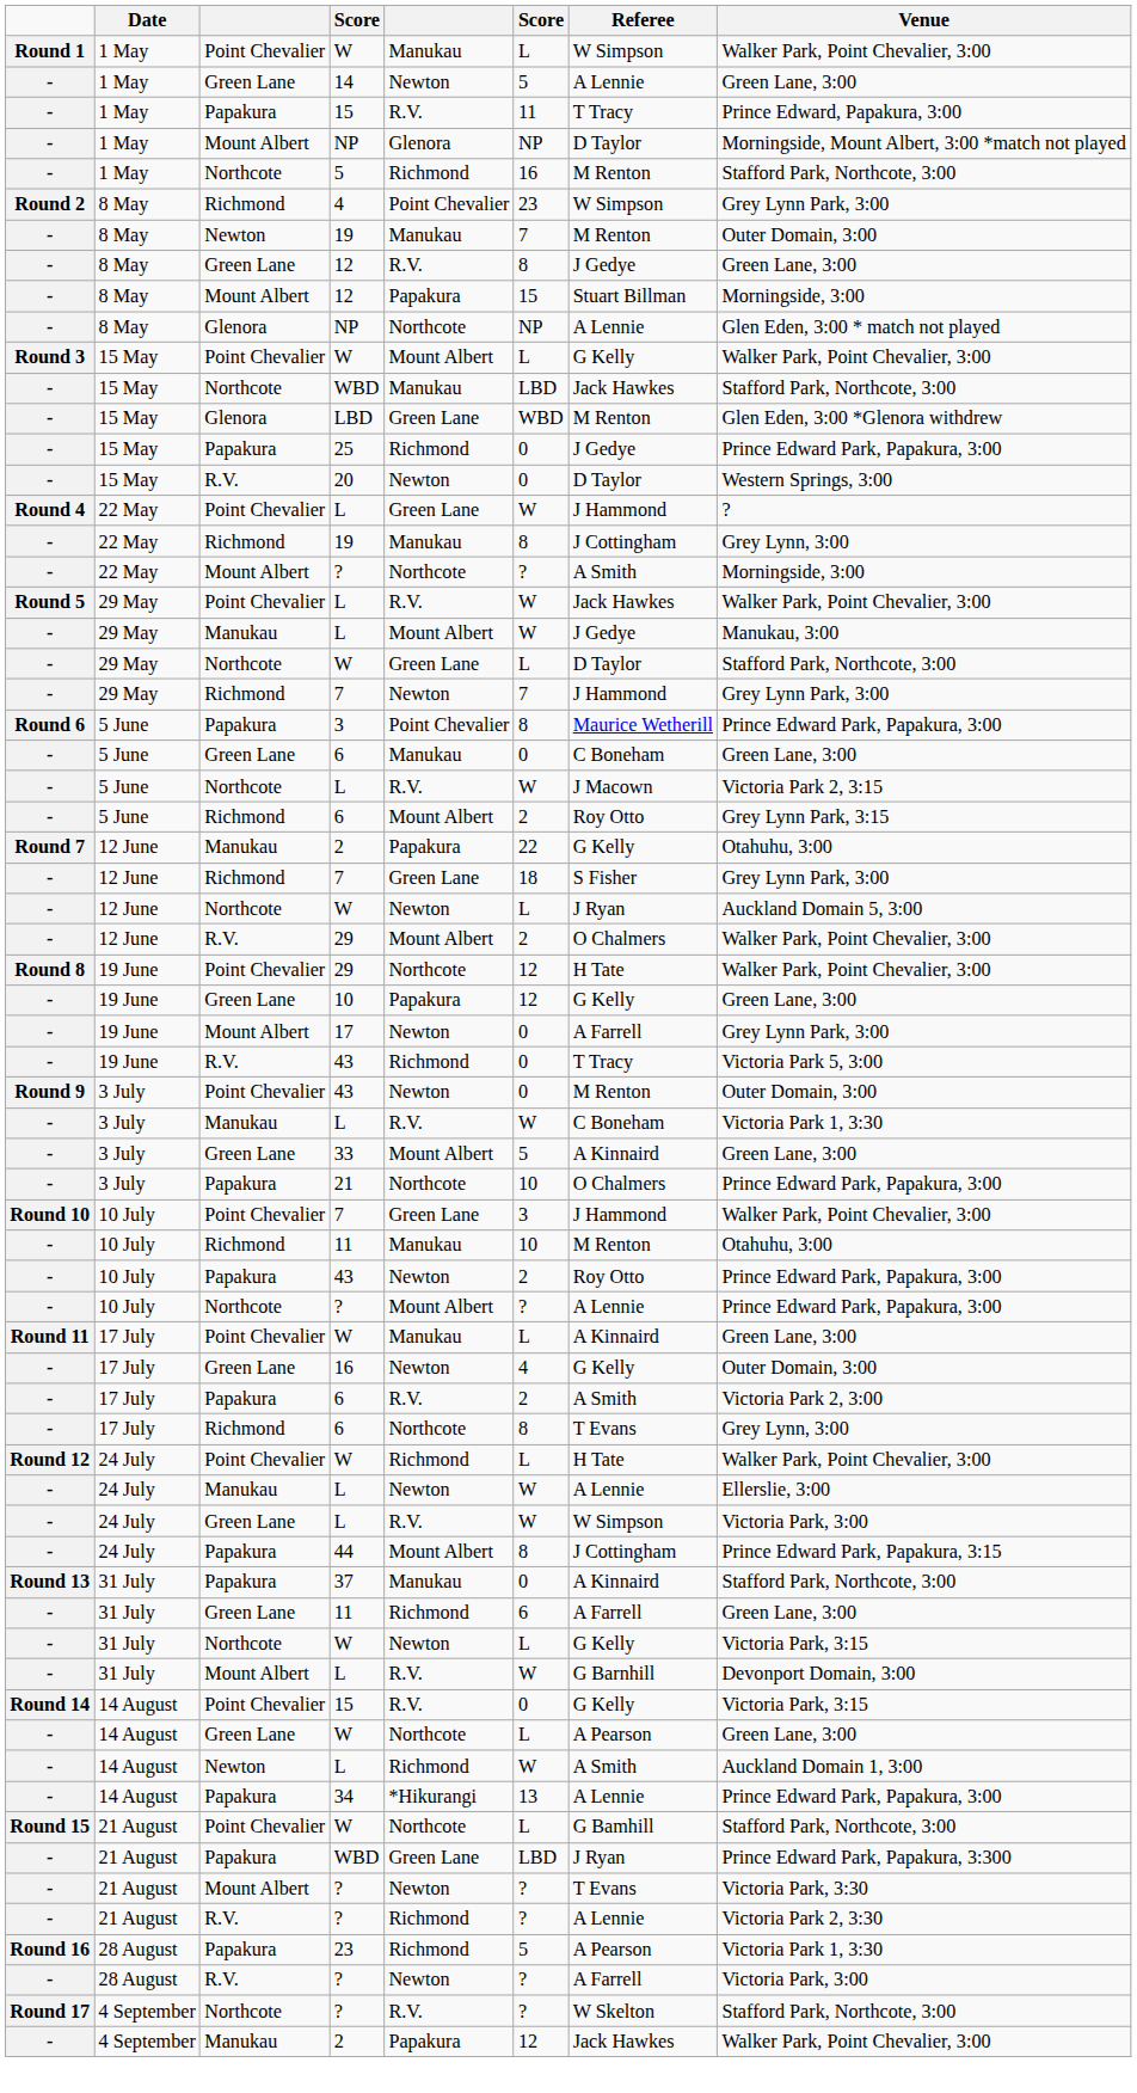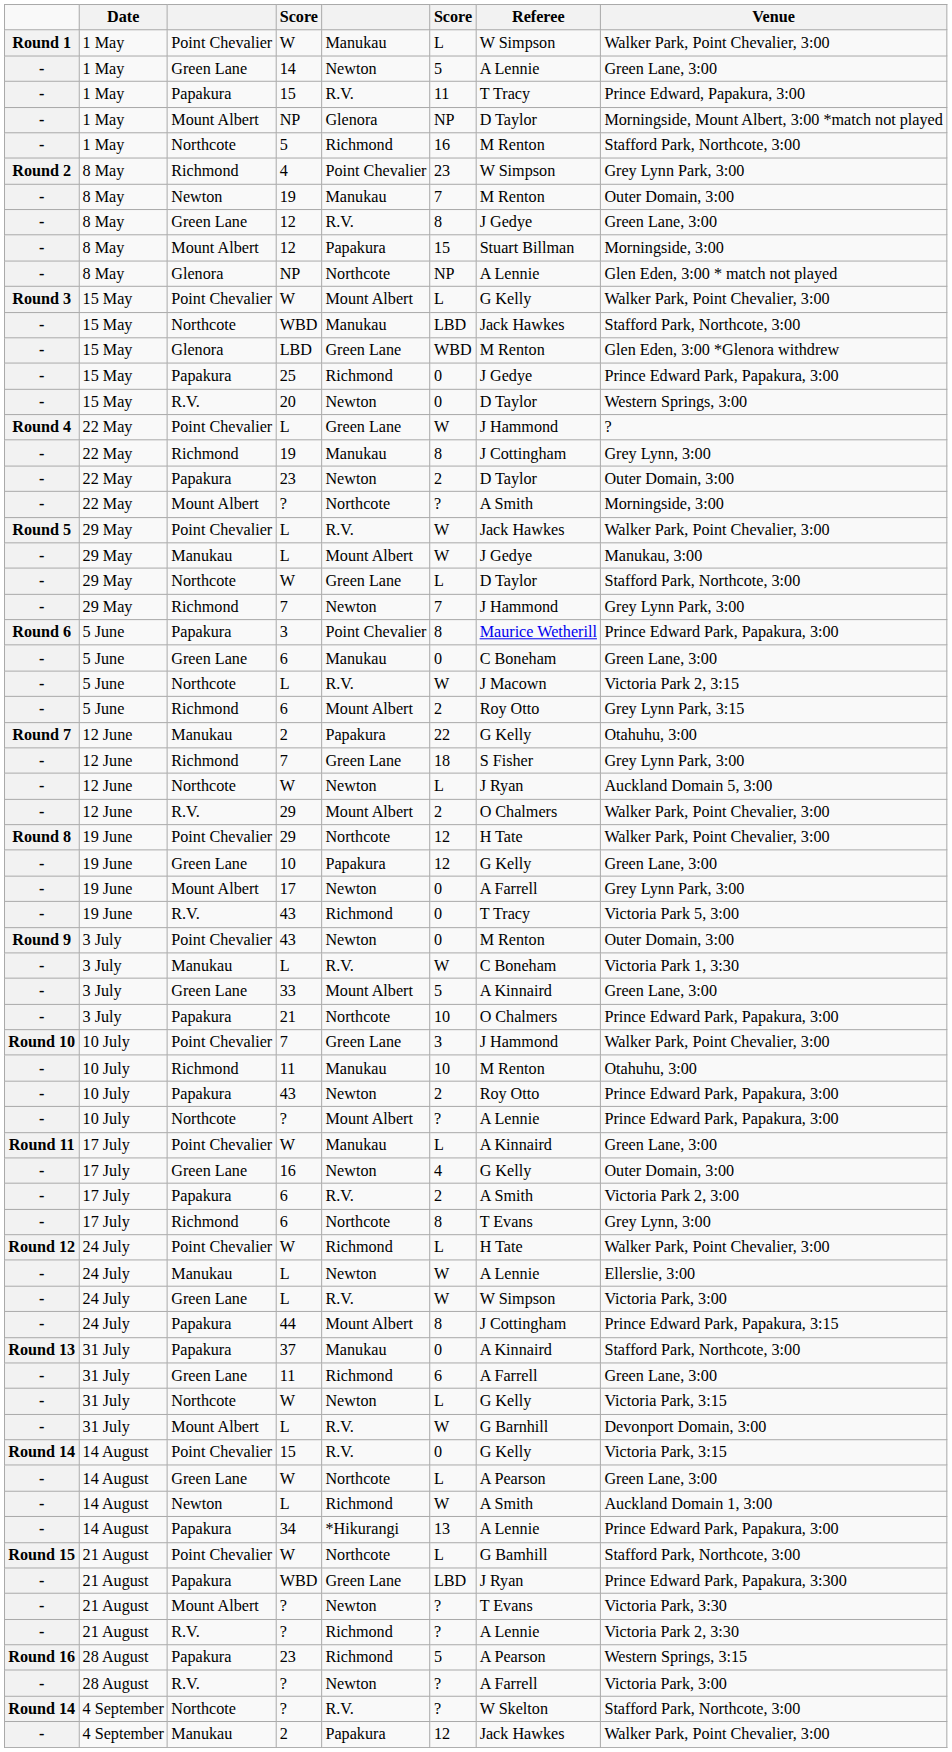 <table class="wikitable mw-collapsible">
 <tr>
 <td></td>
 <th scope="col">Date</th>
 <th scope="col"></th>
 <th scope="col">Score</th>
 <th scope="col"></th>
 <th scope="col">Score</th>
 <th scope="col">Referee</th>
 <th scope="col">Venue</th>
 </tr>
 <tr>
 <th scope="row">Round 1</th>
 <td>1 May</td>
 <td>Point Chevalier</td>
 <td>W</td>
 <td>Manukau</td>
 <td>L</td>
 <td>W Simpson</td>
 <td>Walker Park, Point Chevalier, 3:00</td>
 </tr>
 <tr>
 <th scope="row">-</th>
 <td>1 May</td>
 <td>Green Lane</td>
 <td>14</td>
 <td>Newton</td>
 <td>5</td>
 <td>A Lennie</td>
 <td>Green Lane, 3:00</td>
 </tr>
 <tr>
 <th scope="row">-</th>
 <td>1 May</td>
 <td>Papakura</td>
 <td>15</td>
 <td>R.V.</td>
 <td>11</td>
 <td>T Tracy</td>
 <td>Prince Edward, Papakura, 3:00</td>
 </tr>
 <tr>
 <th scope="row">-</th>
 <td>1 May</td>
 <td>Mount Albert</td>
 <td>NP</td>
 <td>Glenora</td>
 <td>NP</td>
 <td>D Taylor</td>
 <td>Morningside, Mount Albert, 3:00 *match not played</td>
 </tr>
 <tr>
 <th scope="row">-</th>
 <td>1 May</td>
 <td>Northcote</td>
 <td>5</td>
 <td>Richmond</td>
 <td>16</td>
 <td>M Renton</td>
 <td>Stafford Park, Northcote, 3:00</td>
 </tr>
 <tr>
 <th scope="row">Round 2</th>
 <td>8 May</td>
 <td>Richmond</td>
 <td>4</td>
 <td>Point Chevalier</td>
 <td>23</td>
 <td>W Simpson</td>
 <td>Grey Lynn Park, 3:00</td>
 </tr>
 <tr>
 <th scope="row">-</th>
 <td>8 May</td>
 <td>Newton</td>
 <td>19</td>
 <td>Manukau</td>
 <td>7</td>
 <td>M Renton</td>
 <td>Outer Domain, 3:00</td>
 </tr>
 <tr>
 <th scope="row">-</th>
 <td>8 May</td>
 <td>Green Lane</td>
 <td>12</td>
 <td>R.V.</td>
 <td>8</td>
 <td>J Gedye</td>
 <td>Green Lane, 3:00</td>
 </tr>
 <tr>
 <th scope="row">-</th>
 <td>8 May</td>
 <td>Mount Albert</td>
 <td>12</td>
 <td>Papakura</td>
 <td>15</td>
 <td>Stuart Billman</td>
 <td>Morningside, 3:00</td>
 </tr>
 <tr>
 <th scope="row">-</th>
 <td>8 May</td>
 <td>Glenora</td>
 <td>NP</td>
 <td>Northcote</td>
 <td>NP</td>
 <td>A Lennie</td>
 <td>Glen Eden, 3:00 * match not played</td>
 </tr>
 <tr>
 <th scope="row">Round 3</th>
 <td>15 May</td>
 <td>Point Chevalier</td>
 <td>W</td>
 <td>Mount Albert</td>
 <td>L</td>
 <td>G Kelly</td>
 <td>Walker Park, Point Chevalier, 3:00</td>
 </tr>
 <tr>
 <th scope="row">-</th>
 <td>15 May</td>
 <td>Northcote</td>
 <td>WBD</td>
 <td>Manukau</td>
 <td>LBD</td>
 <td>Jack Hawkes</td>
 <td>Stafford Park, Northcote, 3:00</td>
 </tr>
 <tr>
 <th scope="row">-</th>
 <td>15 May</td>
 <td>Glenora</td>
 <td>LBD</td>
 <td>Green Lane</td>
 <td>WBD</td>
 <td>M Renton</td>
 <td>Glen Eden, 3:00 *Glenora withdrew</td>
 </tr>
 <tr>
 <th scope="row">-</th>
 <td>15 May</td>
 <td>Papakura</td>
 <td>25</td>
 <td>Richmond</td>
 <td>0</td>
 <td>J Gedye</td>
 <td>Prince Edward Park, Papakura, 3:00</td>
 </tr>
 <tr>
 <th scope="row">-</th>
 <td>15 May</td>
 <td>R.V.</td>
 <td>20</td>
 <td>Newton</td>
 <td>0</td>
 <td>D Taylor</td>
 <td>Western Springs, 3:00</td>
 </tr>
 <tr>
 <th scope="row">Round 4</th>
 <td>22 May</td>
 <td>Point Chevalier</td>
 <td>L</td>
 <td>Green Lane</td>
 <td>W</td>
 <td>J Hammond</td>
 <td>?</td>
 </tr>
 <tr>
 <th scope="row">-</th>
 <td>22 May</td>
 <td>Richmond</td>
 <td>19</td>
 <td>Manukau</td>
 <td>8</td>
 <td>J Cottingham</td>
 <td>Grey Lynn, 3:00</td>
+</tr>
+<tr>
+<th scope="row">-</th>
+<td>22 May</td>
+<td>Papakura</td>
+<td>23</td>
+<td>Newton</td>
+<td>2</td>
+<td>D Taylor</td>
+<td>Outer Domain, 3:00</td>
 </tr>
 <tr>
 <th scope="row">-</th>
 <td>22 May</td>
 <td>Mount Albert</td>
 <td>?</td>
 <td>Northcote</td>
 <td>?</td>
 <td>A Smith</td>
 <td>Morningside, 3:00</td>
 </tr>
 <tr>
 <th scope="row">Round 5</th>
 <td>29 May</td>
 <td>Point Chevalier</td>
 <td>L</td>
 <td>R.V.</td>
 <td>W</td>
 <td>Jack Hawkes</td>
 <td>Walker Park, Point Chevalier, 3:00</td>
 </tr>
 <tr>
 <th scope="row">-</th>
 <td>29 May</td>
 <td>Manukau</td>
 <td>L</td>
 <td>Mount Albert</td>
 <td>W</td>
 <td>J Gedye</td>
 <td>Manukau, 3:00</td>
 </tr>
 <tr>
 <th scope="row">-</th>
 <td>29 May</td>
 <td>Northcote</td>
 <td>W</td>
 <td>Green Lane</td>
 <td>L</td>
 <td>D Taylor</td>
 <td>Stafford Park, Northcote, 3:00</td>
 </tr>
 <tr>
 <th scope="row">-</th>
 <td>29 May</td>
 <td>Richmond</td>
 <td>7</td>
 <td>Newton</td>
 <td>7</td>
 <td>J Hammond</td>
 <td>Grey Lynn Park, 3:00</td>
 </tr>
 <tr>
 <th scope="row">Round 6</th>
 <td>5 June</td>
 <td>Papakura</td>
 <td>3</td>
 <td>Point Chevalier</td>
 <td>8</td>
 <td><a href='#'>Maurice Wetherill</a></td>
 <td>Prince Edward Park, Papakura, 3:00</td>
 </tr>
 <tr>
 <th scope="row">-</th>
 <td>5 June</td>
 <td>Green Lane</td>
 <td>6</td>
 <td>Manukau</td>
 <td>0</td>
 <td>C Boneham</td>
 <td>Green Lane, 3:00</td>
 </tr>
 <tr>
 <th scope="row">-</th>
 <td>5 June</td>
 <td>Northcote</td>
 <td>L</td>
 <td>R.V.</td>
 <td>W</td>
 <td>J Macown</td>
 <td>Victoria Park 2, 3:15</td>
 </tr>
 <tr>
 <th scope="row">-</th>
 <td>5 June</td>
 <td>Richmond</td>
 <td>6</td>
 <td>Mount Albert</td>
 <td>2</td>
 <td>Roy Otto</td>
 <td>Grey Lynn Park, 3:15</td>
 </tr>
 <tr>
 <th scope="row">Round 7</th>
 <td>12 June</td>
 <td>Manukau</td>
 <td>2</td>
 <td>Papakura</td>
 <td>22</td>
 <td>G Kelly</td>
 <td>Otahuhu, 3:00</td>
 </tr>
 <tr>
 <th scope="row">-</th>
 <td>12 June</td>
 <td>Richmond</td>
 <td>7</td>
 <td>Green Lane</td>
 <td>18</td>
 <td>S Fisher</td>
 <td>Grey Lynn Park, 3:00</td>
 </tr>
 <tr>
 <th scope="row">-</th>
 <td>12 June</td>
 <td>Northcote</td>
 <td>W</td>
 <td>Newton</td>
 <td>L</td>
 <td>J Ryan</td>
 <td>Auckland Domain 5, 3:00</td>
 </tr>
 <tr>
 <th scope="row">-</th>
 <td>12 June</td>
 <td>R.V.</td>
 <td>29</td>
 <td>Mount Albert</td>
 <td>2</td>
 <td>O Chalmers</td>
 <td>Walker Park, Point Chevalier, 3:00</td>
 </tr>
 <tr>
 <th scope="row">Round 8</th>
 <td>19 June</td>
 <td>Point Chevalier</td>
 <td>29</td>
 <td>Northcote</td>
 <td>12</td>
 <td>H Tate</td>
 <td>Walker Park, Point Chevalier, 3:00</td>
 </tr>
 <tr>
 <th scope="row">-</th>
 <td>19 June</td>
 <td>Green Lane</td>
 <td>10</td>
 <td>Papakura</td>
 <td>12</td>
 <td>G Kelly</td>
 <td>Green Lane, 3:00</td>
 </tr>
 <tr>
 <th scope="row">-</th>
 <td>19 June</td>
 <td>Mount Albert</td>
 <td>17</td>
 <td>Newton</td>
 <td>0</td>
 <td>A Farrell</td>
 <td>Grey Lynn Park, 3:00</td>
 </tr>
 <tr>
 <th scope="row">-</th>
 <td>19 June</td>
 <td>R.V.</td>
 <td>43</td>
 <td>Richmond</td>
 <td>0</td>
 <td>T Tracy</td>
 <td>Victoria Park 5, 3:00</td>
 </tr>
 <tr>
 <th scope="row">Round 9</th>
 <td>3 July</td>
 <td>Point Chevalier</td>
 <td>43</td>
 <td>Newton</td>
 <td>0</td>
 <td>M Renton</td>
 <td>Outer Domain, 3:00</td>
 </tr>
 <tr>
 <th scope="row">-</th>
 <td>3 July</td>
 <td>Manukau</td>
 <td>L</td>
 <td>R.V.</td>
 <td>W</td>
 <td>C Boneham</td>
 <td>Victoria Park 1, 3:30</td>
 </tr>
 <tr>
 <th scope="row">-</th>
 <td>3 July</td>
 <td>Green Lane</td>
 <td>33</td>
 <td>Mount Albert</td>
 <td>5</td>
 <td>A Kinnaird</td>
 <td>Green Lane, 3:00</td>
 </tr>
 <tr>
 <th scope="row">-</th>
 <td>3 July</td>
 <td>Papakura</td>
 <td>21</td>
 <td>Northcote</td>
 <td>10</td>
 <td>O Chalmers</td>
 <td>Prince Edward Park, Papakura, 3:00</td>
 </tr>
 <tr>
 <th scope="row">Round 10</th>
 <td>10 July</td>
 <td>Point Chevalier</td>
 <td>7</td>
 <td>Green Lane</td>
 <td>3</td>
 <td>J Hammond</td>
 <td>Walker Park, Point Chevalier, 3:00</td>
 </tr>
 <tr>
 <th scope="row">-</th>
 <td>10 July</td>
 <td>Richmond</td>
 <td>11</td>
 <td>Manukau</td>
 <td>10</td>
 <td>M Renton</td>
 <td>Otahuhu, 3:00</td>
 </tr>
 <tr>
 <th scope="row">-</th>
 <td>10 July</td>
 <td>Papakura</td>
 <td>43</td>
 <td>Newton</td>
 <td>2</td>
 <td>Roy Otto</td>
 <td>Prince Edward Park, Papakura, 3:00</td>
 </tr>
 <tr>
 <th scope="row">-</th>
 <td>10 July</td>
 <td>Northcote</td>
 <td>?</td>
 <td>Mount Albert</td>
 <td>?</td>
 <td>A Lennie</td>
 <td>Prince Edward Park, Papakura, 3:00</td>
 </tr>
 <tr>
 <th scope="row">Round 11</th>
 <td>17 July</td>
 <td>Point Chevalier</td>
 <td>W</td>
 <td>Manukau</td>
 <td>L</td>
 <td>A Kinnaird</td>
 <td>Green Lane, 3:00</td>
 </tr>
 <tr>
 <th scope="row">-</th>
 <td>17 July</td>
 <td>Green Lane</td>
 <td>16</td>
 <td>Newton</td>
 <td>4</td>
 <td>G Kelly</td>
 <td>Outer Domain, 3:00</td>
 </tr>
 <tr>
 <th scope="row">-</th>
 <td>17 July</td>
 <td>Papakura</td>
 <td>6</td>
 <td>R.V.</td>
 <td>2</td>
 <td>A Smith</td>
 <td>Victoria Park 2, 3:00</td>
 </tr>
 <tr>
 <th scope="row">-</th>
 <td>17 July</td>
 <td>Richmond</td>
 <td>6</td>
 <td>Northcote</td>
 <td>8</td>
 <td>T Evans</td>
 <td>Grey Lynn, 3:00</td>
 </tr>
 <tr>
 <th scope="row">Round 12</th>
 <td>24 July</td>
 <td>Point Chevalier</td>
 <td>W</td>
 <td>Richmond</td>
 <td>L</td>
 <td>H Tate</td>
 <td>Walker Park, Point Chevalier, 3:00</td>
 </tr>
 <tr>
 <th scope="row">-</th>
 <td>24 July</td>
 <td>Manukau</td>
 <td>L</td>
 <td>Newton</td>
 <td>W</td>
 <td>A Lennie</td>
 <td>Ellerslie, 3:00</td>
 </tr>
 <tr>
 <th scope="row">-</th>
 <td>24 July</td>
 <td>Green Lane</td>
 <td>L</td>
 <td>R.V.</td>
 <td>W</td>
 <td>W Simpson</td>
 <td>Victoria Park, 3:00</td>
 </tr>
 <tr>
 <th scope="row">-</th>
 <td>24 July</td>
 <td>Papakura</td>
 <td>44</td>
 <td>Mount Albert</td>
 <td>8</td>
 <td>J Cottingham</td>
 <td>Prince Edward Park, Papakura, 3:15</td>
 </tr>
 <tr>
 <th scope="row">Round 13</th>
 <td>31 July</td>
 <td>Papakura</td>
 <td>37</td>
 <td>Manukau</td>
 <td>0</td>
 <td>A Kinnaird</td>
 <td>Stafford Park, Northcote, 3:00</td>
 </tr>
 <tr>
 <th scope="row">-</th>
 <td>31 July</td>
 <td>Green Lane</td>
 <td>11</td>
 <td>Richmond</td>
 <td>6</td>
 <td>A Farrell</td>
 <td>Green Lane, 3:00</td>
 </tr>
 <tr>
 <th scope="row">-</th>
 <td>31 July</td>
 <td>Northcote</td>
 <td>W</td>
 <td>Newton</td>
 <td>L</td>
 <td>G Kelly</td>
 <td>Victoria Park, 3:15</td>
 </tr>
 <tr>
 <th scope="row">-</th>
 <td>31 July</td>
 <td>Mount Albert</td>
 <td>L</td>
 <td>R.V.</td>
 <td>W</td>
 <td>G Barnhill</td>
 <td>Devonport Domain, 3:00</td>
 </tr>
 <tr>
 <th scope="row">Round 14</th>
 <td>14 August</td>
 <td>Point Chevalier</td>
 <td>15</td>
 <td>R.V.</td>
 <td>0</td>
 <td>G Kelly</td>
 <td>Victoria Park, 3:15</td>
 </tr>
 <tr>
 <th scope="row">-</th>
 <td>14 August</td>
 <td>Green Lane</td>
 <td>W</td>
 <td>Northcote</td>
 <td>L</td>
 <td>A Pearson</td>
 <td>Green Lane, 3:00</td>
 </tr>
 <tr>
 <th scope="row">-</th>
 <td>14 August</td>
 <td>Newton</td>
 <td>L</td>
 <td>Richmond</td>
 <td>W</td>
 <td>A Smith</td>
 <td>Auckland Domain 1, 3:00</td>
 </tr>
 <tr>
 <th scope="row">-</th>
 <td>14 August</td>
 <td>Papakura</td>
 <td>34</td>
 <td>*Hikurangi</td>
 <td>13</td>
 <td>A Lennie</td>
 <td>Prince Edward Park, Papakura, 3:00</td>
 </tr>
 <tr>
 <th scope="row">Round 15</th>
 <td>21 August</td>
 <td>Point Chevalier</td>
 <td>W</td>
 <td>Northcote</td>
 <td>L</td>
 <td>G Bamhill</td>
 <td>Stafford Park, Northcote, 3:00</td>
 </tr>
 <tr>
 <th scope="row">-</th>
 <td>21 August</td>
 <td>Papakura</td>
 <td>WBD</td>
 <td>Green Lane</td>
 <td>LBD</td>
 <td>J Ryan</td>
 <td>Prince Edward Park, Papakura, 3:300</td>
 </tr>
 <tr>
 <th scope="row">-</th>
 <td>21 August</td>
 <td>Mount Albert</td>
 <td>?</td>
 <td>Newton</td>
 <td>?</td>
 <td>T Evans</td>
 <td>Victoria Park, 3:30</td>
 </tr>
 <tr>
 <th scope="row">-</th>
 <td>21 August</td>
 <td>R.V.</td>
 <td>?</td>
 <td>Richmond</td>
 <td>?</td>
 <td>A Lennie</td>
 <td>Victoria Park 2, 3:30</td>
 </tr>
 <tr>
 <th scope="row">Round 16</th>
 <td>28 August</td>
 <td>Papakura</td>
 <td>23</td>
 <td>Richmond</td>
 <td>5</td>
 <td>A Pearson</td>
-<td>Victoria Park 1, 3:30</td>
+<td>Western Springs, 3:15</td>
 </tr>
 <tr>
 <th scope="row">-</th>
 <td>28 August</td>
 <td>R.V.</td>
 <td>?</td>
 <td>Newton</td>
 <td>?</td>
 <td>A Farrell</td>
 <td>Victoria Park, 3:00</td>
 </tr>
 <tr>
-<th scope="row">Round 17</th>
+<th scope="row">Round 14</th>
 <td>4 September</td>
 <td>Northcote</td>
 <td>?</td>
 <td>R.V.</td>
 <td>?</td>
 <td>W Skelton</td>
 <td>Stafford Park, Northcote, 3:00</td>
 </tr>
 <tr>
 <th scope="row">-</th>
 <td>4 September</td>
 <td>Manukau</td>
 <td>2</td>
 <td>Papakura</td>
 <td>12</td>
 <td>Jack Hawkes</td>
 <td>Walker Park, Point Chevalier, 3:00</td>
 </tr>
 <tr>
 </tr>
 </table>
